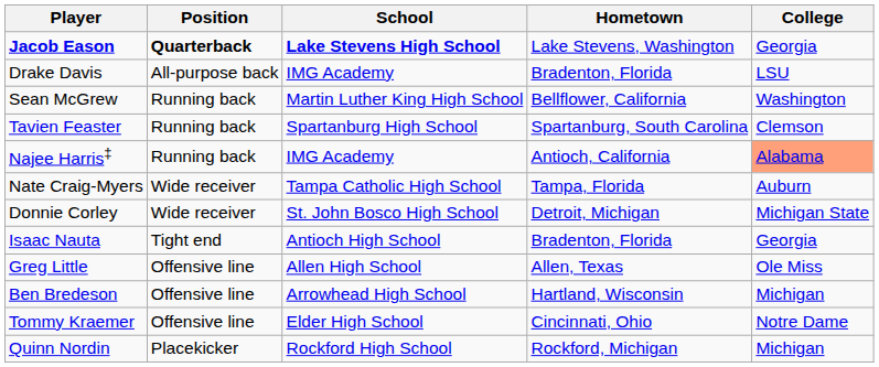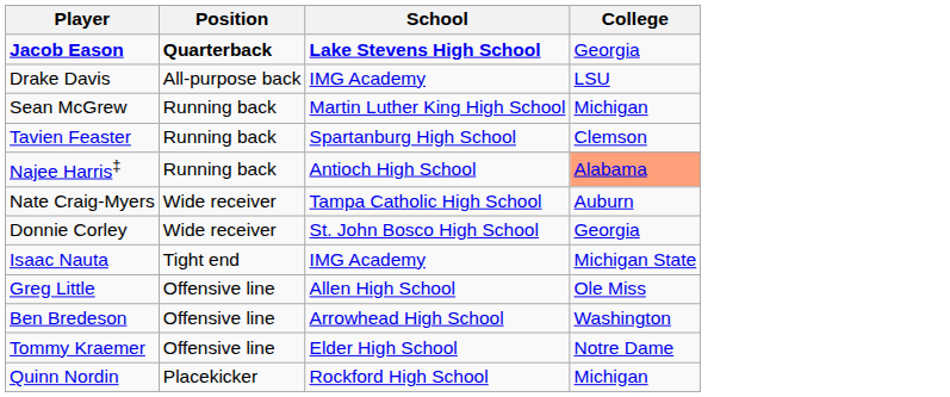 <table class="wikitable">
 <tr>
 <th>Player</th>
 <th>Position</th>
 <th>School</th>
-<th>Hometown</th>
 <th>College</th>
 </tr>
 <tr>
 <td><strong><a href='#'>Jacob Eason</a></strong></td>
 <td><strong>Quarterback</strong></td>
 <td><strong><a href='#'>Lake Stevens High School</a></strong></td>
-<td><a href='#'>Lake Stevens, Washington</a></td>
 <td><a href='#'>Georgia</a></td>
 </tr>
 <tr>
 <td>Drake Davis</td>
 <td>All-purpose back</td>
 <td><a href='#'>IMG Academy</a></td>
-<td><a href='#'>Bradenton, Florida</a></td>
 <td><a href='#'>LSU</a></td>
 </tr>
 <tr>
 <td>Sean McGrew</td>
 <td>Running back</td>
 <td><a href='#'>Martin Luther King High School</a></td>
-<td><a href='#'>Bellflower, California</a></td>
-<td><a href='#'>Washington</a></td>
+<td><a href='#'>Michigan</a></td>
 </tr>
 <tr>
 <td><a href='#'>Tavien Feaster</a></td>
 <td>Running back</td>
 <td><a href='#'>Spartanburg High School</a></td>
-<td><a href='#'>Spartanburg, South Carolina</a></td>
 <td><a href='#'>Clemson</a></td>
 </tr>
 <tr>
 <td><a href='#'>Najee Harris</a><sup>‡</sup></td>
 <td>Running back</td>
-<td><a href='#'>IMG Academy</a></td>
-<td><a href='#'>Antioch, California</a></td>
+<td><a href='#'>Antioch High School</a></td>
 <td style="background: lightsalmon;"><a href='#'>Alabama</a></td>
 </tr>
 <tr>
 <td>Nate Craig-Myers</td>
 <td>Wide receiver</td>
 <td><a href='#'>Tampa Catholic High School</a></td>
-<td><a href='#'>Tampa, Florida</a></td>
 <td><a href='#'>Auburn</a></td>
 </tr>
 <tr>
 <td>Donnie Corley</td>
 <td>Wide receiver</td>
 <td><a href='#'>St. John Bosco High School</a></td>
-<td><a href='#'>Detroit, Michigan</a></td>
-<td><a href='#'>Michigan State</a></td>
+<td><a href='#'>Georgia</a></td>
 </tr>
 <tr>
 <td><a href='#'>Isaac Nauta</a></td>
 <td>Tight end</td>
-<td><a href='#'>Antioch High School</a></td>
-<td><a href='#'>Bradenton, Florida</a></td>
-<td><a href='#'>Georgia</a></td>
+<td><a href='#'>IMG Academy</a></td>
+<td><a href='#'>Michigan State</a></td>
 </tr>
 <tr>
 <td><a href='#'>Greg Little</a></td>
 <td>Offensive line</td>
 <td><a href='#'>Allen High School</a></td>
-<td><a href='#'>Allen, Texas</a></td>
 <td><a href='#'>Ole Miss</a></td>
 </tr>
 <tr>
 <td><a href='#'>Ben Bredeson</a></td>
 <td>Offensive line</td>
 <td><a href='#'>Arrowhead High School</a></td>
-<td><a href='#'>Hartland, Wisconsin</a></td>
-<td><a href='#'>Michigan</a></td>
+<td><a href='#'>Washington</a></td>
 </tr>
 <tr>
 <td><a href='#'>Tommy Kraemer</a></td>
 <td>Offensive line</td>
 <td><a href='#'>Elder High School</a></td>
-<td><a href='#'>Cincinnati, Ohio</a></td>
 <td><a href='#'>Notre Dame</a></td>
 </tr>
 <tr>
 <td><a href='#'>Quinn Nordin</a></td>
 <td>Placekicker</td>
 <td><a href='#'>Rockford High School</a></td>
-<td><a href='#'>Rockford, Michigan</a></td>
 <td><a href='#'>Michigan</a></td>
 </tr>
 </table>
